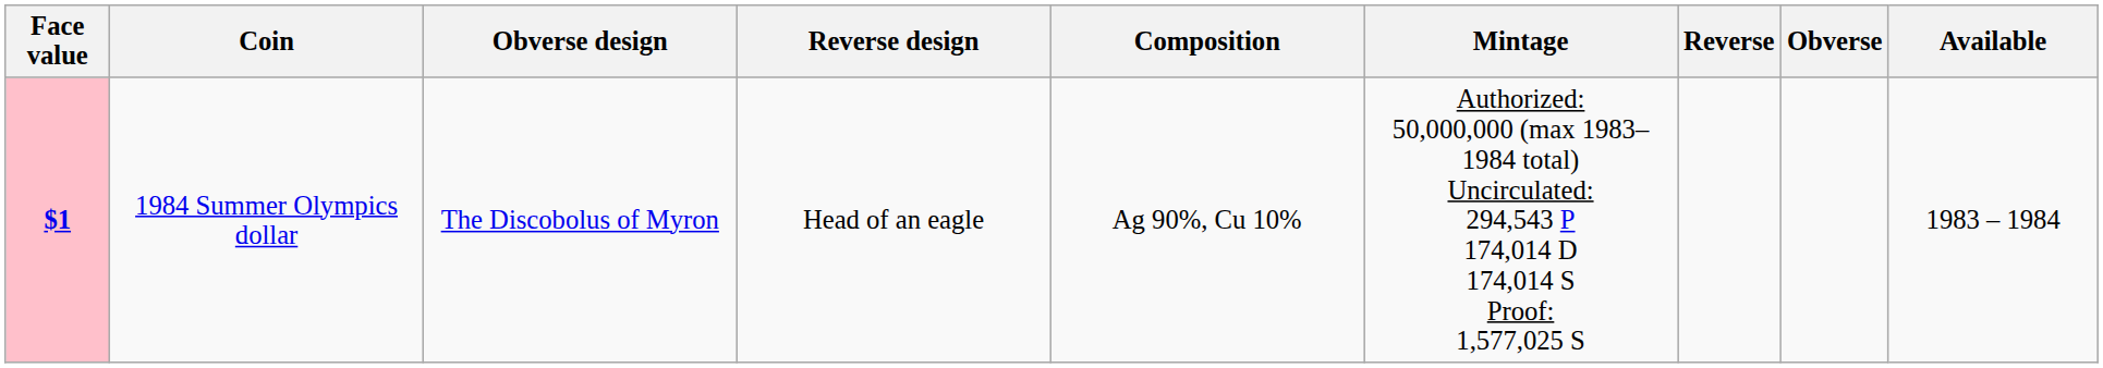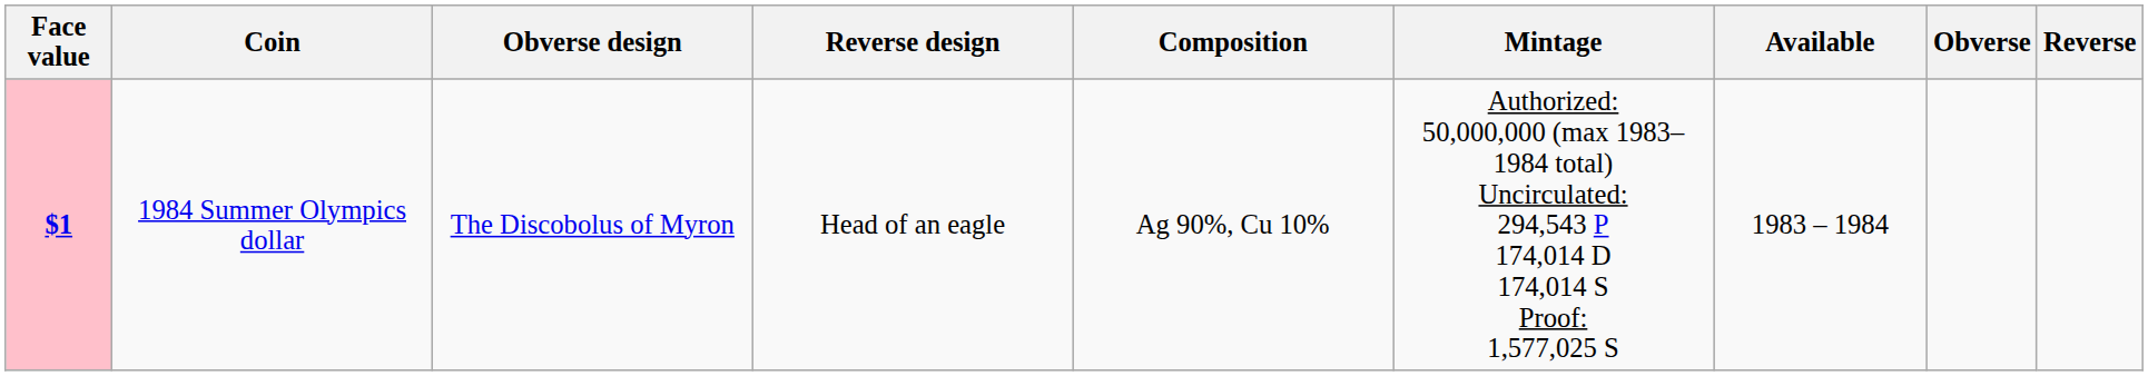 <table class="wikitable">
 <tr>
 <th width="5%">Face value</th>
 <th width="15%">Coin</th>
 <th width="15%">Obverse design</th>
 <th width="15%">Reverse design</th>
 <th width="15%">Composition</th>
 <th width="15%">Mintage</th>
+<th width="10%">Available</th>
+<th>Obverse</th>
 <th>Reverse</th>
-<th>Obverse</th>
-<th width="10%">Available</th>
 </tr>
 <tr>
 <td align="center" style="background: pink;"><strong><a href='#'>$1</a></strong></td>
 <td align="center"><a href='#'>1984 Summer Olympics dollar</a></td>
 <td align="center"><a href='#'>The Discobolus of Myron</a></td>
 <td align="center">Head of an eagle</td>
 <td align="center">Ag 90%, Cu 10%</td>
 <td align="center"><u>Authorized:</u><br>50,000,000 (max 1983–1984 total)<br><u>Uncirculated:</u><br>294,543 <a href='#'>P</a> <br> 174,014 D <br> 174,014 S<br><u>Proof:</u><br>1,577,025 S</td>
+<td align="center">1983 – 1984</td>
 <td></td>
 <td></td>
-<td align="center">1983 – 1984</td>
 </tr>
 </table>
